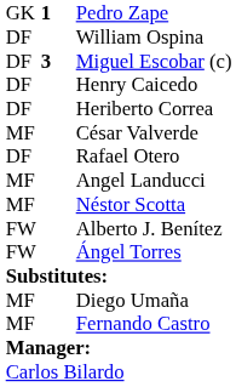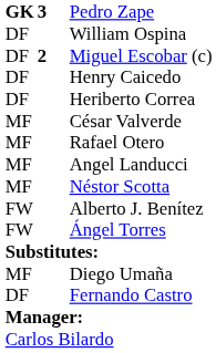 <table cellspacing="0" cellpadding="0" style="font-size:90%; margin:0.2em auto;">
 <tr>
 <th width="25"></th>
 <th width="25"></th>
 </tr>
 <tr>
-<td>GK</td>
-<td><strong>1</strong></td>
+<td><strong>GK</strong></td>
+<td><strong>3</strong></td>
 <td> <a href='#'>Pedro Zape</a></td>
 </tr>
 <tr>
 <td>DF</td>
 <td></td>
 <td> William Ospina</td>
 <td></td>
 <td></td>
 </tr>
 <tr>
 <td>DF</td>
-<td><strong>3</strong></td>
+<td><strong>2</strong></td>
 <td> <a href='#'>Miguel Escobar</a> (c)</td>
 </tr>
 <tr>
 <td>DF</td>
 <td></td>
 <td> Henry Caicedo</td>
 </tr>
 <tr>
 <td>DF</td>
 <td></td>
 <td> Heriberto Correa</td>
 </tr>
 <tr>
 <td>MF</td>
 <td></td>
 <td> César Valverde</td>
 </tr>
 <tr>
-<td>DF</td>
+<td>MF</td>
 <td></td>
 <td> Rafael Otero</td>
 <td></td>
 <td></td>
 </tr>
 <tr>
 <td>MF</td>
 <td></td>
 <td> Angel Landucci</td>
 </tr>
 <tr>
 <td>MF</td>
 <td></td>
 <td> <a href='#'>Néstor Scotta</a></td>
 </tr>
 <tr>
 <td>FW</td>
 <td></td>
 <td> Alberto J. Benítez</td>
 </tr>
 <tr>
 <td>FW</td>
 <td></td>
 <td> <a href='#'>Ángel Torres</a></td>
 </tr>
 <tr>
 <td colspan=3><strong>Substitutes:</strong></td>
 </tr>
 <tr>
 <td>MF</td>
 <td></td>
 <td> Diego Umaña</td>
 <td></td>
 <td></td>
 </tr>
 <tr>
-<td>MF</td>
+<td>DF</td>
 <td></td>
 <td> <a href='#'>Fernando Castro</a></td>
 <td></td>
 <td> </td>
 </tr>
 <tr>
 <td colspan=3><strong>Manager:</strong></td>
 </tr>
 <tr>
 <td colspan=4> <a href='#'>Carlos Bilardo</a></td>
 </tr>
 </table>
